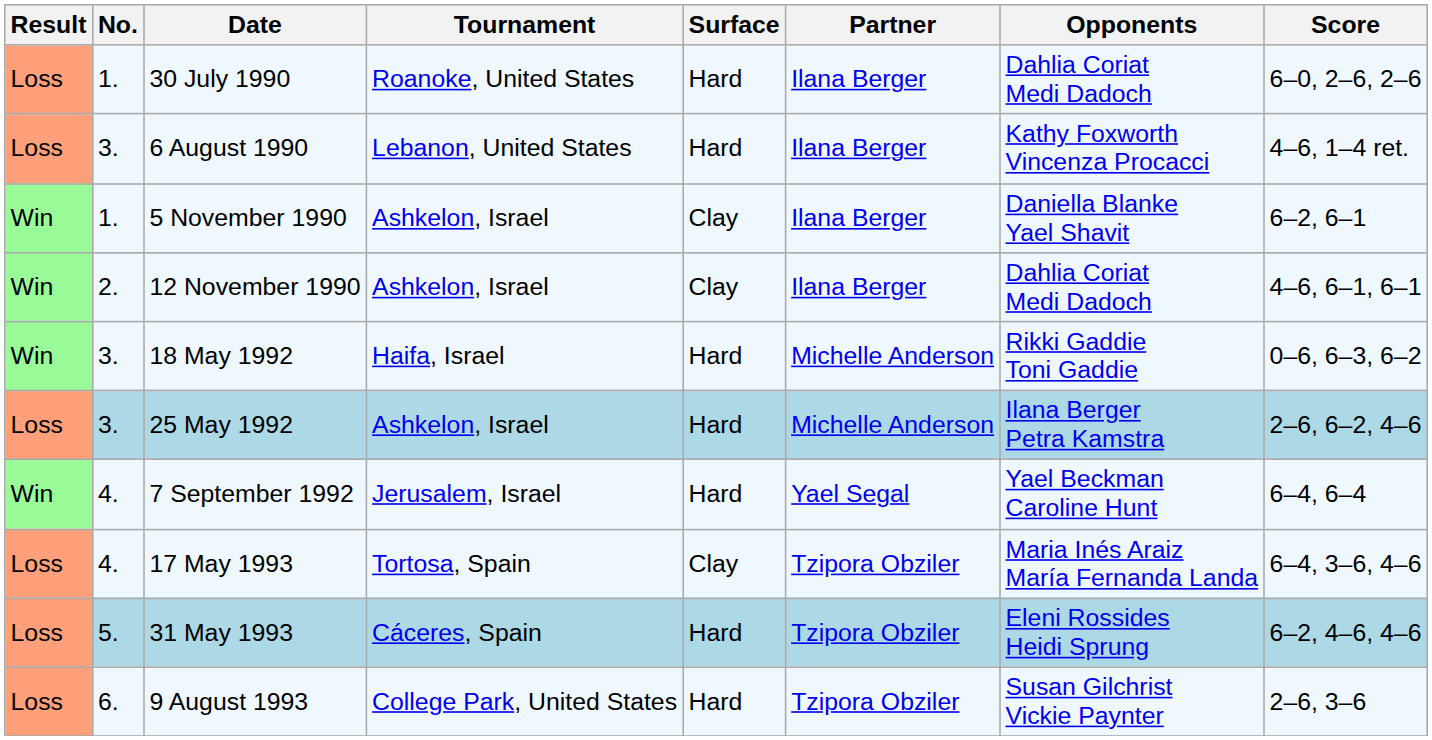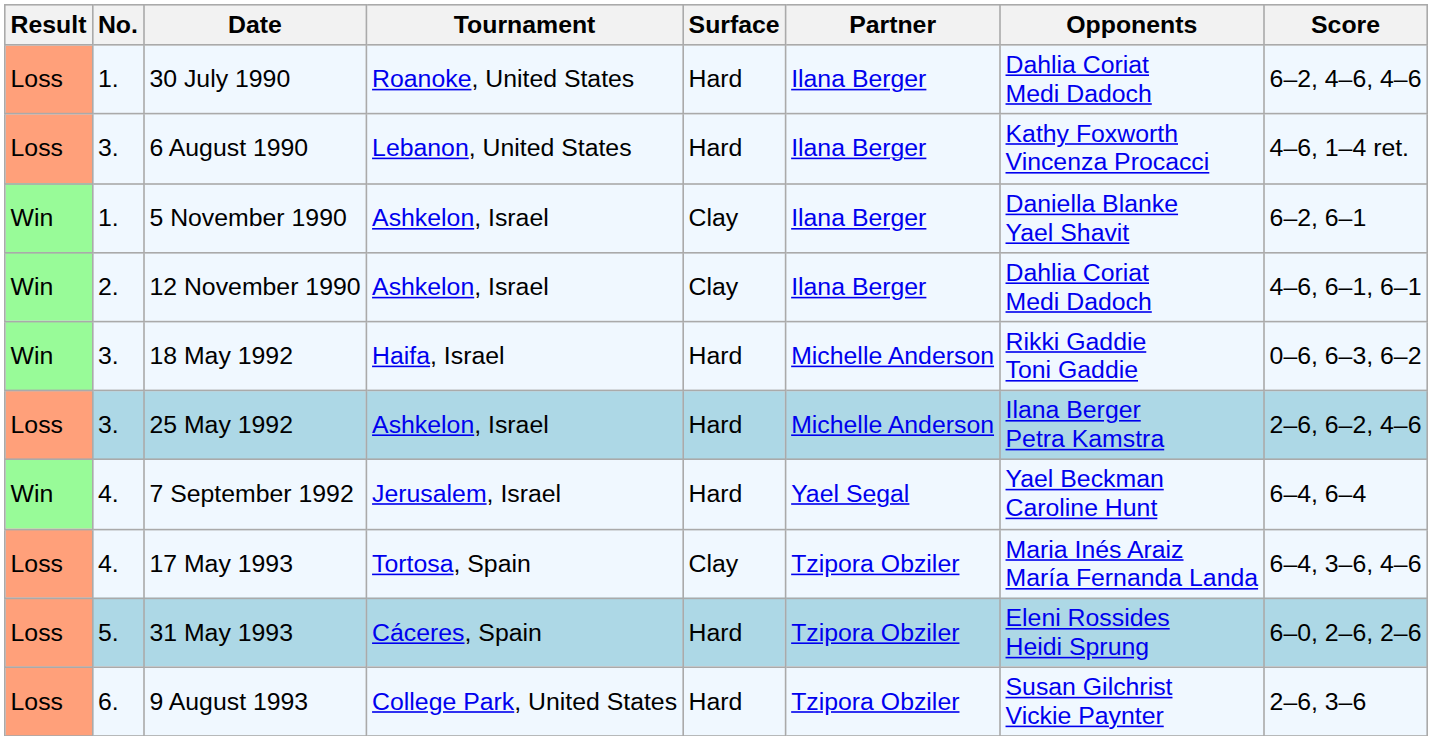 <table class="sortable wikitable" style="font-size:97%;">
 <tr>
 <th>Result</th>
 <th>No.</th>
 <th>Date</th>
 <th>Tournament</th>
 <th>Surface</th>
 <th>Partner</th>
 <th>Opponents</th>
 <th>Score</th>
 </tr>
 <tr style="background:#f0f8ff;">
 <td style="background:#ffa07a;">Loss</td>
 <td>1.</td>
 <td>30 July 1990</td>
 <td><a href='#'>Roanoke</a>, United States</td>
 <td>Hard</td>
 <td> <a href='#'>Ilana Berger</a></td>
 <td> <a href='#'>Dahlia Coriat</a> <br>  <a href='#'>Medi Dadoch</a></td>
-<td>6–0, 2–6, 2–6</td>
+<td>6–2, 4–6, 4–6</td>
 </tr>
 <tr style="background:#f0f8ff;">
 <td style="background:#ffa07a;">Loss</td>
 <td>3.</td>
 <td>6 August 1990</td>
 <td><a href='#'>Lebanon</a>, United States</td>
 <td>Hard</td>
 <td> <a href='#'>Ilana Berger</a></td>
 <td> <a href='#'>Kathy Foxworth</a> <br>  <a href='#'>Vincenza Procacci</a></td>
 <td>4–6, 1–4 ret.</td>
 </tr>
 <tr style="background:#f0f8ff;">
 <td style="background:#98fb98;">Win</td>
 <td>1.</td>
 <td>5 November 1990</td>
 <td><a href='#'>Ashkelon</a>, Israel</td>
 <td>Clay</td>
 <td> <a href='#'>Ilana Berger</a></td>
 <td> <a href='#'>Daniella Blanke</a> <br>  <a href='#'>Yael Shavit</a></td>
 <td>6–2, 6–1</td>
 </tr>
 <tr style="background:#f0f8ff;">
 <td style="background:#98fb98;">Win</td>
 <td>2.</td>
 <td>12 November 1990</td>
 <td><a href='#'>Ashkelon</a>, Israel</td>
 <td>Clay</td>
 <td> <a href='#'>Ilana Berger</a></td>
 <td> <a href='#'>Dahlia Coriat</a>  <br>  <a href='#'>Medi Dadoch</a></td>
 <td>4–6, 6–1, 6–1</td>
 </tr>
 <tr style="background:#f0f8ff;">
 <td style="background:#98fb98;">Win</td>
 <td>3.</td>
 <td>18 May 1992</td>
 <td><a href='#'>Haifa</a>, Israel</td>
 <td>Hard</td>
 <td> <a href='#'>Michelle Anderson</a></td>
 <td> <a href='#'>Rikki Gaddie</a> <br>  <a href='#'>Toni Gaddie</a></td>
 <td>0–6, 6–3, 6–2</td>
 </tr>
 <tr style="background:lightblue;">
 <td style="background:#ffa07a;">Loss</td>
 <td>3.</td>
 <td>25 May 1992</td>
 <td><a href='#'>Ashkelon</a>, Israel</td>
 <td>Hard</td>
 <td> <a href='#'>Michelle Anderson</a></td>
 <td> <a href='#'>Ilana Berger</a> <br>  <a href='#'>Petra Kamstra</a></td>
 <td>2–6, 6–2, 4–6</td>
 </tr>
 <tr style="background:#f0f8ff;">
 <td style="background:#98fb98;">Win</td>
 <td>4.</td>
 <td>7 September 1992</td>
 <td><a href='#'>Jerusalem</a>, Israel</td>
 <td>Hard</td>
 <td> <a href='#'>Yael Segal</a></td>
 <td> <a href='#'>Yael Beckman</a> <br>  <a href='#'>Caroline Hunt</a></td>
 <td>6–4, 6–4</td>
 </tr>
 <tr style="background:#f0f8ff;">
 <td style="background:#ffa07a;">Loss</td>
 <td>4.</td>
 <td>17 May 1993</td>
 <td><a href='#'>Tortosa</a>, Spain</td>
 <td>Clay</td>
 <td> <a href='#'>Tzipora Obziler</a></td>
 <td> <a href='#'>Maria Inés Araiz</a> <br>  <a href='#'>María Fernanda Landa</a></td>
 <td>6–4, 3–6, 4–6</td>
 </tr>
 <tr style="background:lightblue;">
 <td style="background:#ffa07a;">Loss</td>
 <td>5.</td>
 <td>31 May 1993</td>
 <td><a href='#'>Cáceres</a>, Spain</td>
 <td>Hard</td>
 <td> <a href='#'>Tzipora Obziler</a></td>
 <td> <a href='#'>Eleni Rossides</a> <br>  <a href='#'>Heidi Sprung</a></td>
-<td>6–2, 4–6, 4–6</td>
+<td>6–0, 2–6, 2–6</td>
 </tr>
 <tr style="background:#f0f8ff;">
 <td style="background:#ffa07a;">Loss</td>
 <td>6.</td>
 <td>9 August 1993</td>
 <td><a href='#'>College Park</a>, United States</td>
 <td>Hard</td>
 <td> <a href='#'>Tzipora Obziler</a></td>
 <td> <a href='#'>Susan Gilchrist</a> <br>  <a href='#'>Vickie Paynter</a></td>
 <td>2–6, 3–6</td>
 </tr>
 </table>
